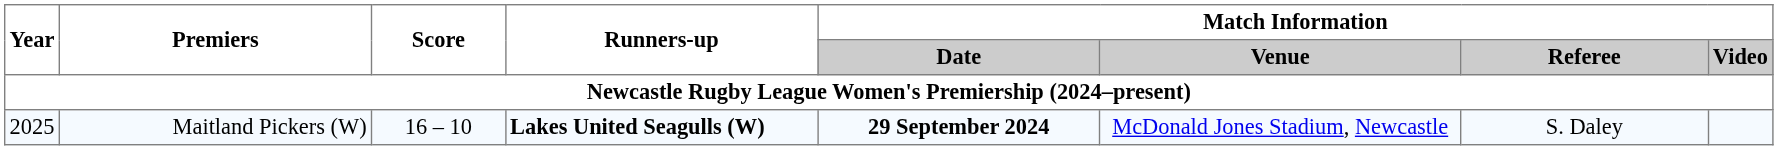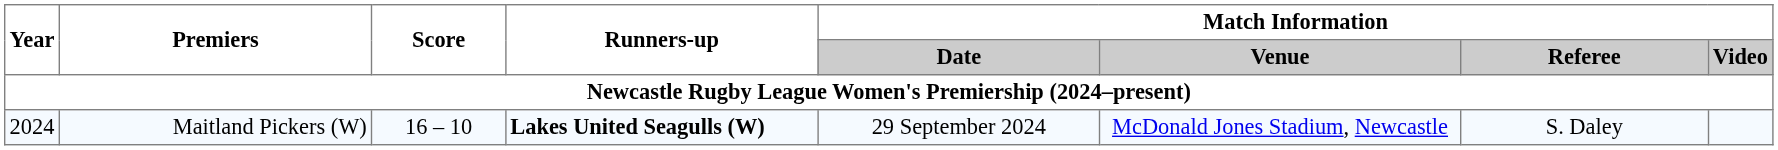 <table border="1" cellpadding="3" cellspacing="0" width="100%" style="border-collapse:collapse;  text-align:center;">
 <tr>
 <th rowspan="2">Year</th>
 <th rowspan="2" width="19%">Premiers</th>
 <th rowspan="2" width="8%">Score</th>
 <th rowspan="2" width="19%">Runners-up</th>
 <th colspan="4">Match Information</th>
 </tr>
 <tr style="background:#CCCCCC">
 <th width="17%">Date</th>
 <th width="22%">Venue</th>
 <th width="50%">Referee</th>
 <th>Video</th>
 </tr>
 <tr>
 <th colspan="8">Newcastle Rugby League Women's Premiership (2024–present)</th>
 </tr>
 <tr style="text-align:center; background:#f5faff;">
-<td>2025</td>
+<td>2024</td>
 <td align="right">Maitland Pickers (W) </td>
 <td>16 – 10</td>
 <td align="left"><strong> Lakes United Seagulls (W)</strong></td>
-<td><strong>29 September 2024</strong></td>
+<td>29 September 2024</td>
 <td><a href='#'>McDonald Jones Stadium</a>, <a href='#'>Newcastle</a></td>
 <td>S. Daley</td>
 <td></td>
 </tr>
 </table>
